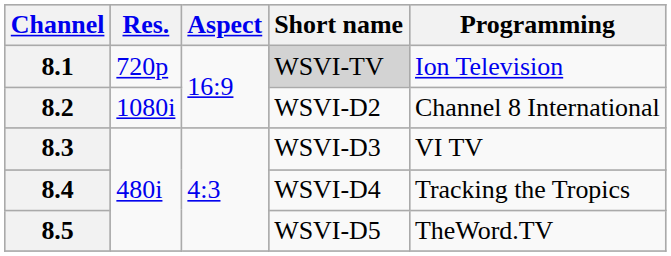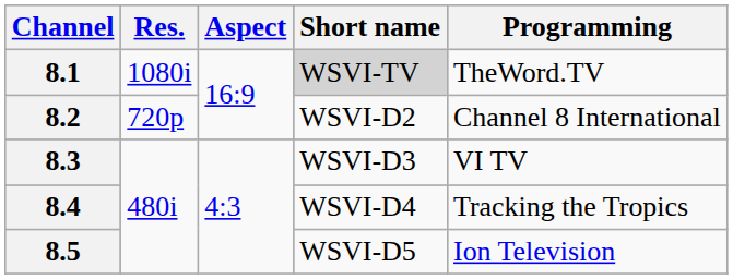 <table class="wikitable">
 <tr>
 <th scope="row"><a href='#'>Channel</a></th>
 <th scope="row"><a href='#'>Res.</a></th>
 <th scope="row"><a href='#'>Aspect</a></th>
 <th scope="row">Short name</th>
 <th scope="row">Programming</th>
 </tr>
 <tr>
 <th scope="col">8.1</th>
-<td><a href='#'>720p</a></td>
+<td><a href='#'>1080i</a></td>
 <td rowspan=2><a href='#'>16:9</a></td>
 <td style="background: lightgrey;">WSVI-TV</td>
-<td><a href='#'>Ion Television</a></td>
+<td>TheWord.TV</td>
 </tr>
 <tr>
 <th scope="col">8.2</th>
-<td><a href='#'>1080i</a></td>
+<td><a href='#'>720p</a></td>
 <td>WSVI-D2</td>
 <td>Channel 8 International</td>
 </tr>
 <tr>
 <th scope="col">8.3</th>
 <td rowspan="3"><a href='#'>480i</a></td>
 <td rowspan=3><a href='#'>4:3</a></td>
 <td>WSVI-D3</td>
 <td>VI TV</td>
 </tr>
 <tr>
 <th scope="col">8.4</th>
 <td>WSVI-D4</td>
 <td>Tracking the Tropics</td>
 </tr>
 <tr>
 <th scope="col">8.5</th>
 <td>WSVI-D5</td>
-<td>TheWord.TV</td>
+<td><a href='#'>Ion Television</a></td>
 </tr>
 </table>
